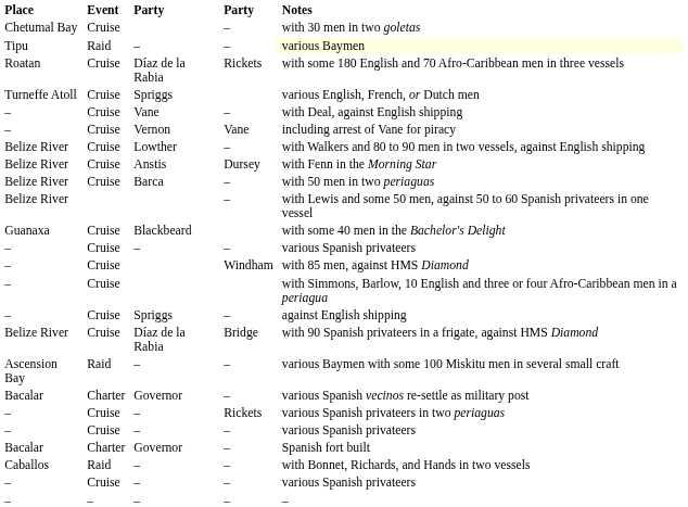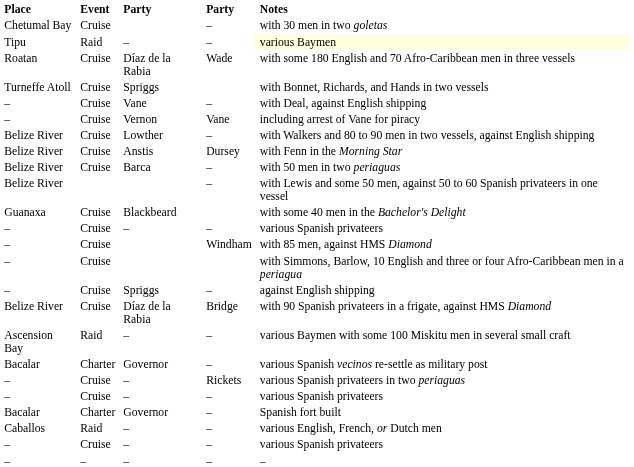 <table class="sortable">
 <tr>
 <th style="text-align:right;"></th>
 <th style="text-align:right;padding-left:.5em;"></th>
 <th style="text-align:left;padding-left:.5em;"class=unsortable>Place</th>
 <th style="text-align:left;padding-left:.5em;"class=unsortable>Event</th>
 <th style="text-align:left;padding-left:.5em;"class=unsortable>Party</th>
 <th style="text-align:left;padding-left:.5em;"class=unsortable>Party</th>
 <th style="text-align:left;padding-left:.5em;"class=unsortable>Notes</th>
 </tr>
 <tr>
 <td style="text-align:right;vertical-align:top;"></td>
 <td style="text-align:right;vertical-align:top;padding-left:.5em;"></td>
 <td style="vertical-align:top;padding-left:.5em;">Chetumal Bay</td>
 <td style="padding-left:.5em;vertical-align:top;">Cruise</td>
 <td style="padding-left:.5em;vertical-align:top;"></td>
 <td style="padding-left:.5em;vertical-align:top;">–</td>
 <td style="padding-left:.5em;vertical-align:top;">with 30 men in two <em>goletas</em></td>
 </tr>
 <tr>
 <td style="text-align:right;vertical-align:top;"></td>
 <td style="text-align:right;vertical-align:top;padding-left:.5em;"></td>
 <td style="vertical-align:top;padding-left:.5em;">Tipu</td>
 <td style="padding-left:.5em;vertical-align:top;">Raid</td>
 <td style="padding-left:.5em;vertical-align:top;">–</td>
 <td style="padding-left:.5em;vertical-align:top;">–</td>
 <td style="background: lightyellow; padding-left:.5em;vertical-align:top;">various Baymen</td>
 </tr>
 <tr>
 <td style="text-align:right;vertical-align:top;"></td>
 <td style="text-align:right;vertical-align:top;padding-left:.5em;"></td>
 <td style="vertical-align:top;padding-left:.5em;">Roatan</td>
 <td style="padding-left:.5em;vertical-align:top;">Cruise</td>
 <td style="padding-left:.5em;vertical-align:top;">Díaz de la Rabia</td>
-<td style="padding-left:.5em;vertical-align:top;">Rickets</td>
+<td style="padding-left:.5em;vertical-align:top;">Wade</td>
 <td style="padding-left:.5em;vertical-align:top;">with some 180 English and 70 Afro-Caribbean men in three vessels</td>
 </tr>
 <tr>
 <td style="text-align:right;vertical-align:top;"></td>
 <td style="text-align:right;vertical-align:top;padding-left:.5em;"></td>
 <td style="vertical-align:top;padding-left:.5em;">Turneffe Atoll</td>
 <td style="padding-left:.5em;vertical-align:top;">Cruise</td>
 <td style="padding-left:.5em;vertical-align:top;">Spriggs</td>
 <td style="padding-left:.5em;vertical-align:top;"></td>
-<td style="padding-left:.5em;vertical-align:top;">various English, French, <em>or</em> Dutch men</td>
+<td style="padding-left:.5em;vertical-align:top;">with Bonnet, Richards, and Hands in two vessels</td>
 </tr>
 <tr>
 <td style="text-align:right;vertical-align:top;"></td>
 <td style="text-align:right;vertical-align:top;padding-left:.5em;"></td>
 <td style="vertical-align:top;padding-left:.5em;">–</td>
 <td style="padding-left:.5em;vertical-align:top;">Cruise</td>
 <td style="padding-left:.5em;vertical-align:top;">Vane</td>
 <td style="padding-left:.5em;vertical-align:top;">–</td>
 <td style="padding-left:.5em;vertical-align:top;">with Deal, against English shipping</td>
 </tr>
 <tr>
 <td style="text-align:right;vertical-align:top;"></td>
 <td style="text-align:right;vertical-align:top;padding-left:.5em;"></td>
 <td style="vertical-align:top;padding-left:.5em;">–</td>
 <td style="padding-left:.5em;vertical-align:top;">Cruise</td>
 <td style="padding-left:.5em;vertical-align:top;">Vernon</td>
 <td style="padding-left:.5em;vertical-align:top;">Vane</td>
 <td style="padding-left:.5em;vertical-align:top;">including arrest of Vane for piracy</td>
 </tr>
 <tr>
 <td style="text-align:right;vertical-align:top;"></td>
 <td style="text-align:right;vertical-align:top;padding-left:.5em;"></td>
 <td style="vertical-align:top;padding-left:.5em;">Belize River</td>
 <td style="padding-left:.5em;vertical-align:top;">Cruise</td>
 <td style="padding-left:.5em;vertical-align:top;">Lowther</td>
 <td style="padding-left:.5em;vertical-align:top;">–</td>
 <td style="padding-left:.5em;vertical-align:top;">with Walkers and 80 to 90 men in two vessels, against English shipping</td>
 </tr>
 <tr>
 <td style="text-align:right;vertical-align:top;"></td>
 <td style="text-align:right;vertical-align:top;padding-left:.5em;"></td>
 <td style="vertical-align:top;padding-left:.5em;">Belize River</td>
 <td style="padding-left:.5em;vertical-align:top;">Cruise</td>
 <td style="padding-left:.5em;vertical-align:top;">Anstis</td>
 <td style="padding-left:.5em;vertical-align:top;">Dursey</td>
 <td style="padding-left:.5em;vertical-align:top;">with Fenn in the <em>Morning Star</em></td>
 </tr>
 <tr>
 <td style="text-align:right;vertical-align:top;"></td>
 <td style="text-align:right;vertical-align:top;padding-left:.5em;"></td>
 <td style="vertical-align:top;padding-left:.5em;">Belize River</td>
 <td style="padding-left:.5em;vertical-align:top;">Cruise</td>
 <td style="padding-left:.5em;vertical-align:top;">Barca</td>
 <td style="padding-left:.5em;vertical-align:top;">–</td>
 <td style="padding-left:.5em;vertical-align:top;">with 50 men in two <em>periaguas</em></td>
 </tr>
 <tr>
 <td style="text-align:right;vertical-align:top;"></td>
 <td style="text-align:right;vertical-align:top;padding-left:.5em;"></td>
 <td style="vertical-align:top;padding-left:.5em;">Belize River</td>
 <td style="padding-left:.5em;vertical-align:top;"></td>
 <td style="padding-left:.5em;vertical-align:top;"></td>
 <td style="padding-left:.5em;vertical-align:top;">–</td>
 <td style="padding-left:.5em;vertical-align:top;">with Lewis and some 50 men, against 50 to 60 Spanish privateers in one vessel</td>
 </tr>
 <tr>
 <td style="text-align:right;vertical-align:top;"></td>
 <td style="text-align:right;vertical-align:top;padding-left:.5em;"></td>
 <td style="vertical-align:top;padding-left:.5em;">Guanaxa</td>
 <td style="padding-left:.5em;vertical-align:top;">Cruise</td>
 <td style="padding-left:.5em;vertical-align:top;">Blackbeard</td>
 <td style="padding-left:.5em;vertical-align:top;"></td>
 <td style="padding-left:.5em;vertical-align:top;">with some 40 men in the <em>Bachelor's Delight</em></td>
 </tr>
 <tr>
 <td style="text-align:right;vertical-align:top;"></td>
 <td style="text-align:right;vertical-align:top;padding-left:.5em;"></td>
 <td style="vertical-align:top;padding-left:.5em;">–</td>
 <td style="padding-left:.5em;vertical-align:top;">Cruise</td>
 <td style="padding-left:.5em;vertical-align:top;">–</td>
 <td style="padding-left:.5em;vertical-align:top;">–</td>
 <td style="padding-left:.5em;vertical-align:top;">various Spanish privateers</td>
 </tr>
 <tr>
 <td style="text-align:right;vertical-align:top;"></td>
 <td style="text-align:right;vertical-align:top;padding-left:.5em;"></td>
 <td style="vertical-align:top;padding-left:.5em;">–</td>
 <td style="padding-left:.5em;vertical-align:top;">Cruise</td>
 <td style="padding-left:.5em;vertical-align:top;"></td>
 <td style="padding-left:.5em;vertical-align:top;">Windham</td>
 <td style="padding-left:.5em;vertical-align:top;">with 85 men, against HMS <em>Diamond</em></td>
 </tr>
 <tr>
 <td style="text-align:right;vertical-align:top;"></td>
 <td style="text-align:right;vertical-align:top;padding-left:.5em;"></td>
 <td style="vertical-align:top;padding-left:.5em;">–</td>
 <td style="padding-left:.5em;vertical-align:top;">Cruise</td>
 <td style="padding-left:.5em;vertical-align:top;"></td>
 <td style="padding-left:.5em;vertical-align:top;"></td>
 <td style="padding-left:.5em;vertical-align:top;">with Simmons, Barlow, 10 English and three or four Afro-Caribbean men in a <em>periagua</em></td>
 </tr>
 <tr>
 <td style="text-align:right;vertical-align:top;"></td>
 <td style="text-align:right;vertical-align:top;padding-left:.5em;"></td>
 <td style="vertical-align:top;padding-left:.5em;">–</td>
 <td style="padding-left:.5em;vertical-align:top;">Cruise</td>
 <td style="padding-left:.5em;vertical-align:top;">Spriggs</td>
 <td style="padding-left:.5em;vertical-align:top;">–</td>
 <td style="padding-left:.5em;vertical-align:top;">against English shipping</td>
 </tr>
 <tr>
 <td style="text-align:right;vertical-align:top;"></td>
 <td style="text-align:right;vertical-align:top;padding-left:.5em;"></td>
 <td style="vertical-align:top;padding-left:.5em;">Belize River</td>
 <td style="padding-left:.5em;vertical-align:top;">Cruise</td>
 <td style="padding-left:.5em;vertical-align:top;">Díaz de la Rabia</td>
 <td style="padding-left:.5em;vertical-align:top;">Bridge</td>
 <td style="padding-left:.5em;vertical-align:top;">with 90 Spanish privateers in a frigate, against HMS <em>Diamond</em></td>
 </tr>
 <tr>
 <td style="text-align:right;vertical-align:top;"></td>
 <td style="text-align:right;vertical-align:top;padding-left:.5em;"></td>
 <td style="vertical-align:top;padding-left:.5em;">Ascension Bay</td>
 <td style="padding-left:.5em;vertical-align:top;">Raid</td>
 <td style="padding-left:.5em;vertical-align:top;">–</td>
 <td style="padding-left:.5em;vertical-align:top;">–</td>
 <td style="padding-left:.5em;vertical-align:top;">various Baymen with some 100 Miskitu men in several small craft</td>
 </tr>
 <tr>
 <td style="text-align:right;vertical-align:top;"></td>
 <td style="text-align:right;vertical-align:top;padding-left:.5em;"></td>
 <td style="vertical-align:top;padding-left:.5em;">Bacalar</td>
 <td style="padding-left:.5em;vertical-align:top;">Charter</td>
 <td style="padding-left:.5em;vertical-align:top;">Governor</td>
 <td style="padding-left:.5em;vertical-align:top;">–</td>
 <td style="padding-left:.5em;vertical-align:top;">various Spanish <em>vecinos</em> re-settle as military post</td>
 </tr>
 <tr>
 <td style="text-align:right;vertical-align:top;"></td>
 <td style="text-align:right;vertical-align:top;padding-left:.5em;"></td>
 <td style="vertical-align:top;padding-left:.5em;">–</td>
 <td style="padding-left:.5em;vertical-align:top;">Cruise</td>
 <td style="padding-left:.5em;vertical-align:top;">–</td>
 <td style="padding-left:.5em;vertical-align:top;">Rickets</td>
 <td style="padding-left:.5em;vertical-align:top;">various Spanish privateers in two <em>periaguas</em></td>
 </tr>
 <tr>
 <td style="text-align:right;vertical-align:top;"></td>
 <td style="text-align:right;vertical-align:top;padding-left:.5em;"></td>
 <td style="vertical-align:top;padding-left:.5em;">–</td>
 <td style="padding-left:.5em;vertical-align:top;">Cruise</td>
 <td style="padding-left:.5em;vertical-align:top;">–</td>
 <td style="padding-left:.5em;vertical-align:top;">–</td>
 <td style="padding-left:.5em;vertical-align:top;">various Spanish privateers</td>
 </tr>
 <tr>
 <td style="text-align:right;vertical-align:top;"></td>
 <td style="text-align:right;vertical-align:top;padding-left:.5em;"></td>
 <td style="vertical-align:top;padding-left:.5em;">Bacalar</td>
 <td style="padding-left:.5em;vertical-align:top;">Charter</td>
 <td style="padding-left:.5em;vertical-align:top;">Governor</td>
 <td style="padding-left:.5em;vertical-align:top;">–</td>
 <td style="padding-left:.5em;vertical-align:top;">Spanish fort built</td>
 </tr>
 <tr>
 <td style="text-align:right;vertical-align:top;"></td>
 <td style="text-align:right;vertical-align:top;padding-left:.5em;"></td>
 <td style="vertical-align:top;padding-left:.5em;">Caballos</td>
 <td style="padding-left:.5em;vertical-align:top;">Raid</td>
 <td style="padding-left:.5em;vertical-align:top;">–</td>
 <td style="padding-left:.5em;vertical-align:top;">–</td>
-<td style="padding-left:.5em;vertical-align:top;">with Bonnet, Richards, and Hands in two vessels</td>
+<td style="padding-left:.5em;vertical-align:top;">various English, French, <em>or</em> Dutch men</td>
 </tr>
 <tr>
 <td style="text-align:right;vertical-align:top;"></td>
 <td style="text-align:right;vertical-align:top;padding-left:.5em;"></td>
 <td style="vertical-align:top;padding-left:.5em;">–</td>
 <td style="padding-left:.5em;vertical-align:top;">Cruise</td>
 <td style="padding-left:.5em;vertical-align:top;">–</td>
 <td style="padding-left:.5em;vertical-align:top;">–</td>
 <td style="padding-left:.5em;vertical-align:top;">various Spanish privateers</td>
 </tr>
 <tr>
 <td style="text-align:right;vertical-align:top;"></td>
 <td style="text-align:right;vertical-align:top;padding-left:.5em;"></td>
 <td style="vertical-align:top;padding-left:.5em;">–</td>
 <td style="padding-left:.5em;vertical-align:top;">–</td>
 <td style="padding-left:.5em;vertical-align:top;">–</td>
 <td style="padding-left:.5em;vertical-align:top;">–</td>
 <td style="padding-left:.5em;vertical-align:top;">–</td>
 </tr>
 </table>
